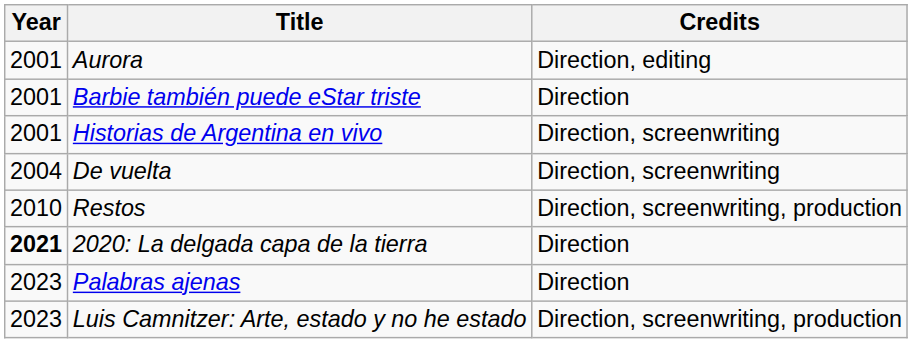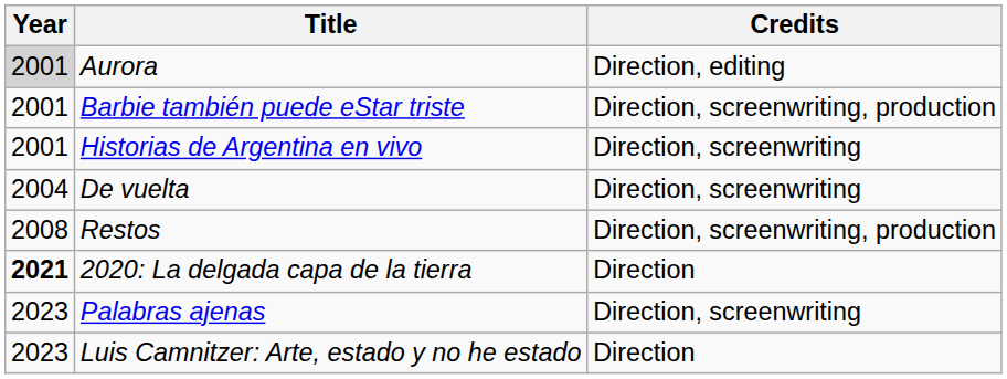 <table class="wikitable sortable mw-collapsible">
 <tr>
 <th>Year</th>
 <th>Title</th>
 <th>Credits</th>
 </tr>
 <tr>
-<td>2001</td>
+<td style="background: lightgrey;">2001</td>
 <td><em>Aurora</em></td>
 <td>Direction, editing</td>
 </tr>
 <tr>
 <td>2001</td>
 <td><em><a href='#'>Barbie también puede eStar triste</a></em></td>
-<td>Direction</td>
+<td>Direction, screenwriting, production</td>
 </tr>
 <tr>
 <td>2001</td>
 <td><em><a href='#'>Historias de Argentina en vivo</a></em></td>
 <td>Direction, screenwriting</td>
 </tr>
 <tr>
 <td>2004</td>
 <td><em>De vuelta</em></td>
 <td>Direction, screenwriting</td>
 </tr>
 <tr>
-<td>2010</td>
+<td>2008</td>
 <td><em>Restos</em></td>
 <td>Direction, screenwriting, production</td>
 </tr>
 <tr>
 <td><strong>2021</strong></td>
 <td><em>2020: La delgada capa de la tierra</em></td>
 <td>Direction</td>
 </tr>
 <tr>
 <td>2023</td>
 <td><em><a href='#'>Palabras ajenas</a></em></td>
-<td>Direction</td>
+<td>Direction, screenwriting</td>
 </tr>
 <tr>
 <td>2023</td>
 <td><em>Luis Camnitzer: Arte, estado y no he estado</em></td>
-<td>Direction, screenwriting, production</td>
+<td>Direction</td>
 </tr>
 </table>
